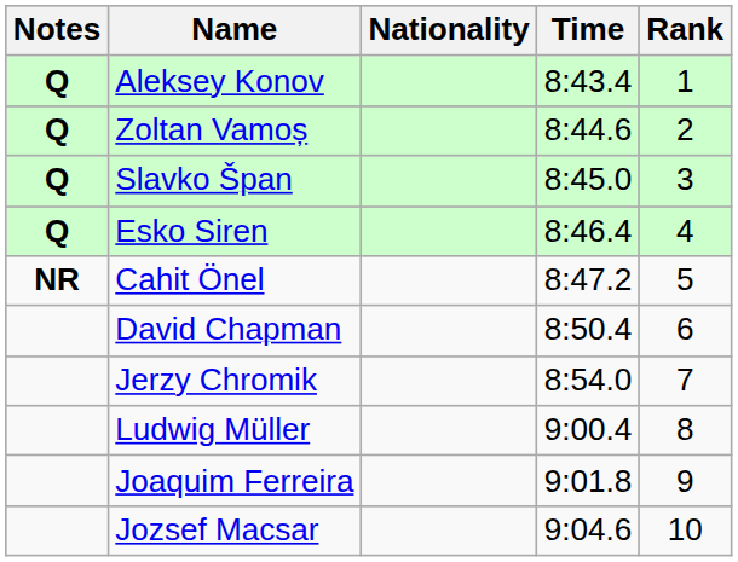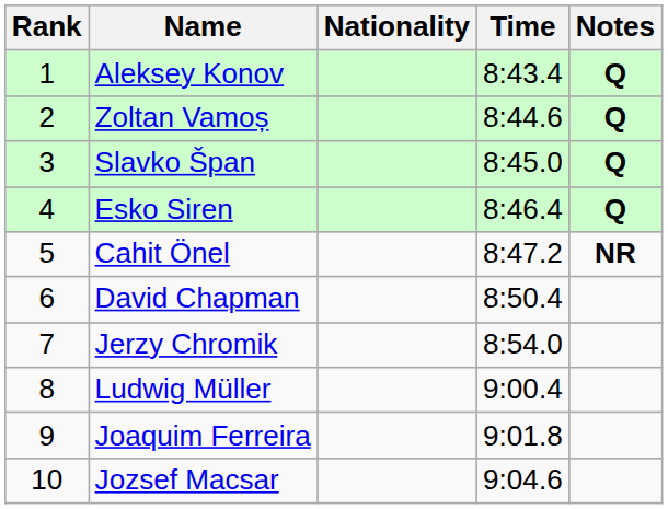 <table class="wikitable sortable" style="text-align:center">
 <tr>
-<th>Notes</th>
+<th>Rank</th>
 <th>Name</th>
 <th>Nationality</th>
 <th>Time</th>
-<th>Rank</th>
+<th>Notes</th>
 </tr>
 <tr bgcolor=ccffcc>
-<td><strong>Q</strong></td>
+<td>1</td>
 <td align=left><a href='#'>Aleksey Konov</a></td>
 <td align=left></td>
 <td>8:43.4</td>
-<td>1</td>
+<td><strong>Q</strong></td>
 </tr>
 <tr bgcolor=ccffcc>
-<td><strong>Q</strong></td>
+<td>2</td>
 <td align=left><a href='#'>Zoltan Vamoș</a></td>
 <td align=left></td>
 <td>8:44.6</td>
-<td>2</td>
+<td><strong>Q</strong></td>
 </tr>
 <tr bgcolor=ccffcc>
-<td><strong>Q</strong></td>
+<td>3</td>
 <td align=left><a href='#'>Slavko Špan</a></td>
 <td align=left></td>
 <td>8:45.0</td>
-<td>3</td>
+<td><strong>Q</strong></td>
 </tr>
 <tr bgcolor=ccffcc>
-<td><strong>Q</strong></td>
+<td>4</td>
 <td align=left><a href='#'>Esko Siren</a></td>
 <td align=left></td>
 <td>8:46.4</td>
-<td>4</td>
+<td><strong>Q</strong></td>
 </tr>
 <tr>
-<td><strong>NR</strong></td>
+<td>5</td>
 <td align=left><a href='#'>Cahit Önel</a></td>
 <td align=left></td>
 <td>8:47.2</td>
-<td>5</td>
+<td><strong>NR</strong></td>
 </tr>
 <tr>
-<td></td>
+<td>6</td>
 <td align=left><a href='#'>David Chapman</a></td>
 <td align=left></td>
 <td>8:50.4</td>
-<td>6</td>
+<td></td>
 </tr>
 <tr>
-<td></td>
+<td>7</td>
 <td align=left><a href='#'>Jerzy Chromik</a></td>
 <td align=left></td>
 <td>8:54.0</td>
-<td>7</td>
+<td></td>
 </tr>
 <tr>
-<td></td>
+<td>8</td>
 <td align=left><a href='#'>Ludwig Müller</a></td>
 <td align=left></td>
 <td>9:00.4</td>
-<td>8</td>
+<td></td>
 </tr>
 <tr>
-<td></td>
+<td>9</td>
 <td align=left><a href='#'>Joaquim Ferreira</a></td>
 <td align=left></td>
 <td>9:01.8</td>
-<td>9</td>
+<td></td>
 </tr>
 <tr>
-<td></td>
+<td>10</td>
 <td align=left><a href='#'>Jozsef Macsar</a></td>
 <td align=left></td>
 <td>9:04.6</td>
-<td>10</td>
+<td></td>
 </tr>
 </table>
